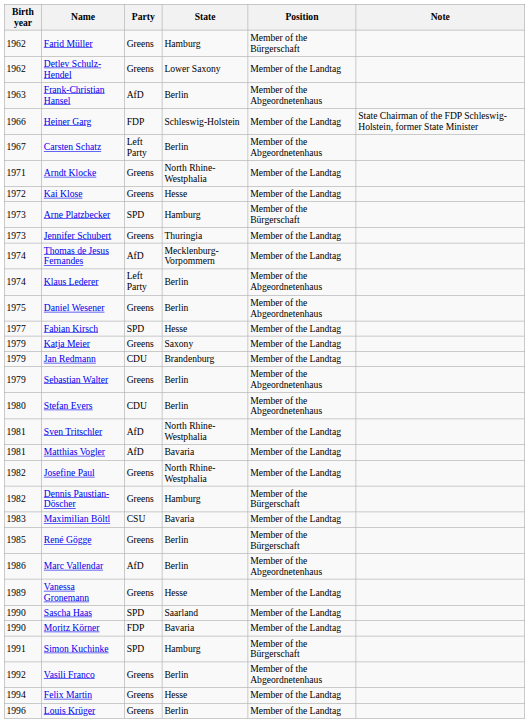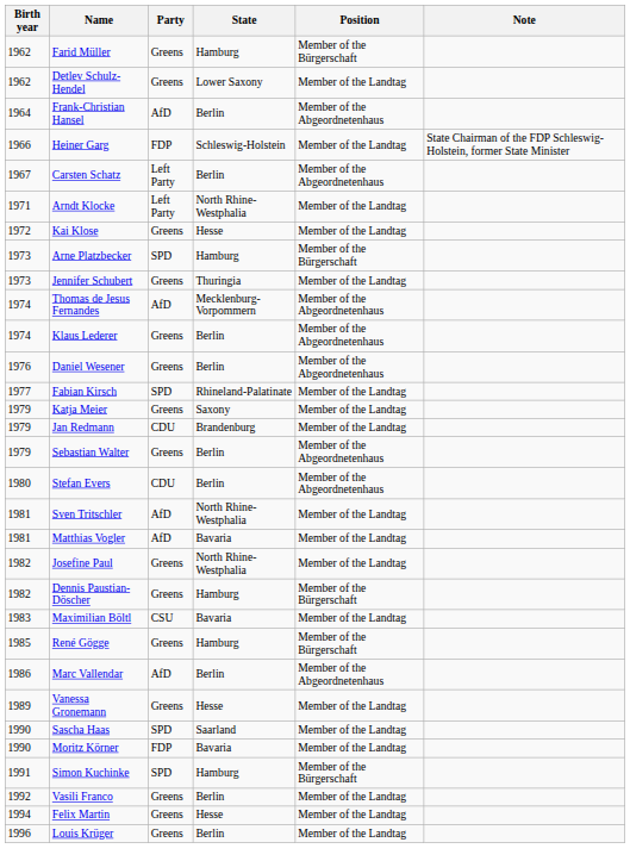 <table class="wikitable sortable">
 <tr>
 <th>Birth year</th>
 <th>Name</th>
 <th>Party</th>
 <th>State</th>
 <th>Position</th>
 <th>Note</th>
 </tr>
 <tr>
 <td>1962</td>
 <td><a href='#'>Farid Müller</a></td>
 <td>Greens</td>
 <td>Hamburg</td>
 <td>Member of the Bürgerschaft</td>
 <td></td>
 </tr>
 <tr>
 <td>1962</td>
 <td><a href='#'>Detlev Schulz-Hendel</a></td>
 <td>Greens</td>
 <td>Lower Saxony</td>
 <td>Member of the Landtag</td>
 <td></td>
 </tr>
 <tr>
-<td>1963</td>
+<td>1964</td>
 <td><a href='#'>Frank-Christian Hansel</a></td>
 <td>AfD</td>
 <td>Berlin</td>
 <td>Member of the Abgeordnetenhaus</td>
 <td></td>
 </tr>
 <tr>
 <td>1966</td>
 <td><a href='#'>Heiner Garg</a></td>
 <td>FDP</td>
 <td>Schleswig-Holstein</td>
 <td>Member of the Landtag</td>
 <td>State Chairman of the FDP Schleswig-Holstein, former State Minister</td>
 </tr>
 <tr>
 <td>1967</td>
 <td><a href='#'>Carsten Schatz</a></td>
 <td>Left Party</td>
 <td>Berlin</td>
 <td>Member of the Abgeordnetenhaus</td>
 <td></td>
 </tr>
 <tr>
 <td>1971</td>
 <td><a href='#'>Arndt Klocke</a></td>
-<td>Greens</td>
+<td>Left Party</td>
 <td>North Rhine-Westphalia</td>
 <td>Member of the Landtag</td>
 <td></td>
 </tr>
 <tr>
 <td>1972</td>
 <td><a href='#'>Kai Klose</a></td>
 <td>Greens</td>
 <td>Hesse</td>
 <td>Member of the Landtag</td>
 <td></td>
 </tr>
 <tr>
 <td>1973</td>
 <td><a href='#'>Arne Platzbecker</a></td>
 <td>SPD</td>
 <td>Hamburg</td>
 <td>Member of the Bürgerschaft</td>
 <td></td>
 </tr>
 <tr>
 <td>1973</td>
 <td><a href='#'>Jennifer Schubert</a></td>
 <td>Greens</td>
 <td>Thuringia</td>
 <td>Member of the Landtag</td>
 <td></td>
 </tr>
 <tr>
 <td>1974</td>
 <td><a href='#'>Thomas de Jesus Fernandes</a></td>
 <td>AfD</td>
 <td>Mecklenburg-Vorpommern</td>
-<td>Member of the Landtag</td>
+<td>Member of the Abgeordnetenhaus</td>
 <td></td>
 </tr>
 <tr>
 <td>1974</td>
 <td><a href='#'>Klaus Lederer</a></td>
-<td>Left Party</td>
+<td>Greens</td>
 <td>Berlin</td>
 <td>Member of the Abgeordnetenhaus</td>
 <td></td>
 </tr>
 <tr>
-<td>1975</td>
+<td>1976</td>
 <td><a href='#'>Daniel Wesener</a></td>
 <td>Greens</td>
 <td>Berlin</td>
 <td>Member of the Abgeordnetenhaus</td>
 <td></td>
 </tr>
 <tr>
 <td>1977</td>
 <td><a href='#'>Fabian Kirsch</a></td>
 <td>SPD</td>
-<td>Hesse</td>
+<td>Rhineland-Palatinate</td>
 <td>Member of the Landtag</td>
 <td></td>
 </tr>
 <tr>
 <td>1979</td>
 <td><a href='#'>Katja Meier</a></td>
 <td>Greens</td>
 <td>Saxony</td>
 <td>Member of the Landtag</td>
 <td></td>
 </tr>
 <tr>
 <td>1979</td>
 <td><a href='#'>Jan Redmann</a></td>
 <td>CDU</td>
 <td>Brandenburg</td>
 <td>Member of the Landtag</td>
 <td></td>
 </tr>
 <tr>
 <td>1979</td>
 <td><a href='#'>Sebastian Walter</a></td>
 <td>Greens</td>
 <td>Berlin</td>
 <td>Member of the Abgeordnetenhaus</td>
 <td></td>
 </tr>
 <tr>
 <td>1980</td>
 <td><a href='#'>Stefan Evers</a></td>
 <td>CDU</td>
 <td>Berlin</td>
 <td>Member of the Abgeordnetenhaus</td>
 <td></td>
 </tr>
 <tr>
 <td>1981</td>
 <td><a href='#'>Sven Tritschler</a></td>
 <td>AfD</td>
 <td>North Rhine-Westphalia</td>
 <td>Member of the Landtag</td>
 <td></td>
 </tr>
 <tr>
 <td>1981</td>
 <td><a href='#'>Matthias Vogler</a></td>
 <td>AfD</td>
 <td>Bavaria</td>
 <td>Member of the Landtag</td>
 <td></td>
 </tr>
 <tr>
 <td>1982</td>
 <td><a href='#'>Josefine Paul</a></td>
 <td>Greens</td>
 <td>North Rhine-Westphalia</td>
 <td>Member of the Landtag</td>
 <td></td>
 </tr>
 <tr>
 <td>1982</td>
 <td><a href='#'>Dennis Paustian-Döscher</a></td>
 <td>Greens</td>
 <td>Hamburg</td>
 <td>Member of the Bürgerschaft</td>
 <td></td>
 </tr>
 <tr>
 <td>1983</td>
 <td><a href='#'>Maximilian Böltl</a></td>
 <td>CSU</td>
 <td>Bavaria</td>
 <td>Member of the Landtag</td>
 <td></td>
 </tr>
 <tr>
 <td>1985</td>
 <td><a href='#'>René Gögge</a></td>
 <td>Greens</td>
-<td>Berlin</td>
+<td>Hamburg</td>
 <td>Member of the Bürgerschaft</td>
 <td></td>
 </tr>
 <tr>
 <td>1986</td>
 <td><a href='#'>Marc Vallendar</a></td>
 <td>AfD</td>
 <td>Berlin</td>
 <td>Member of the Abgeordnetenhaus</td>
 <td></td>
 </tr>
 <tr>
 <td>1989</td>
 <td><a href='#'>Vanessa Gronemann</a></td>
 <td>Greens</td>
 <td>Hesse</td>
 <td>Member of the Landtag</td>
 <td></td>
 </tr>
 <tr>
 <td>1990</td>
 <td><a href='#'>Sascha Haas</a></td>
 <td>SPD</td>
 <td>Saarland</td>
 <td>Member of the Landtag</td>
 <td></td>
 </tr>
 <tr>
 <td>1990</td>
 <td><a href='#'>Moritz Körner</a></td>
 <td>FDP</td>
 <td>Bavaria</td>
 <td>Member of the Landtag</td>
 <td></td>
 </tr>
 <tr>
 <td>1991</td>
 <td><a href='#'>Simon Kuchinke</a></td>
 <td>SPD</td>
 <td>Hamburg</td>
 <td>Member of the Bürgerschaft</td>
 <td></td>
 </tr>
 <tr>
 <td>1992</td>
 <td><a href='#'>Vasili Franco</a></td>
 <td>Greens</td>
 <td>Berlin</td>
-<td>Member of the Abgeordnetenhaus</td>
+<td>Member of the Landtag</td>
 <td></td>
 </tr>
 <tr>
 <td>1994</td>
 <td><a href='#'>Felix Martin</a></td>
 <td>Greens</td>
 <td>Hesse</td>
 <td>Member of the Landtag</td>
 <td></td>
 </tr>
 <tr>
 <td>1996</td>
 <td><a href='#'>Louis Krüger</a></td>
 <td>Greens</td>
 <td>Berlin</td>
 <td>Member of the Landtag</td>
 <td></td>
 </tr>
 </table>
